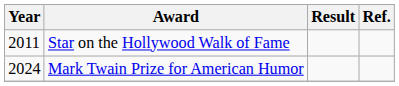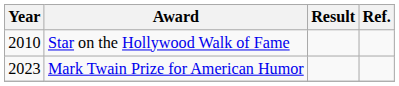 <table class="wikitable">
 <tr>
 <th>Year</th>
 <th>Award</th>
 <th>Result</th>
 <th>Ref.</th>
 </tr>
 <tr>
-<td>2011</td>
+<td>2010</td>
 <td><a href='#'>Star</a> on the <a href='#'>Hollywood Walk of Fame</a></td>
 <td></td>
 <td></td>
 </tr>
 <tr>
-<td>2024</td>
+<td>2023</td>
 <td><a href='#'>Mark Twain Prize for American Humor</a></td>
 <td></td>
 <td></td>
 </tr>
 <tr>
 </tr>
 </table>
